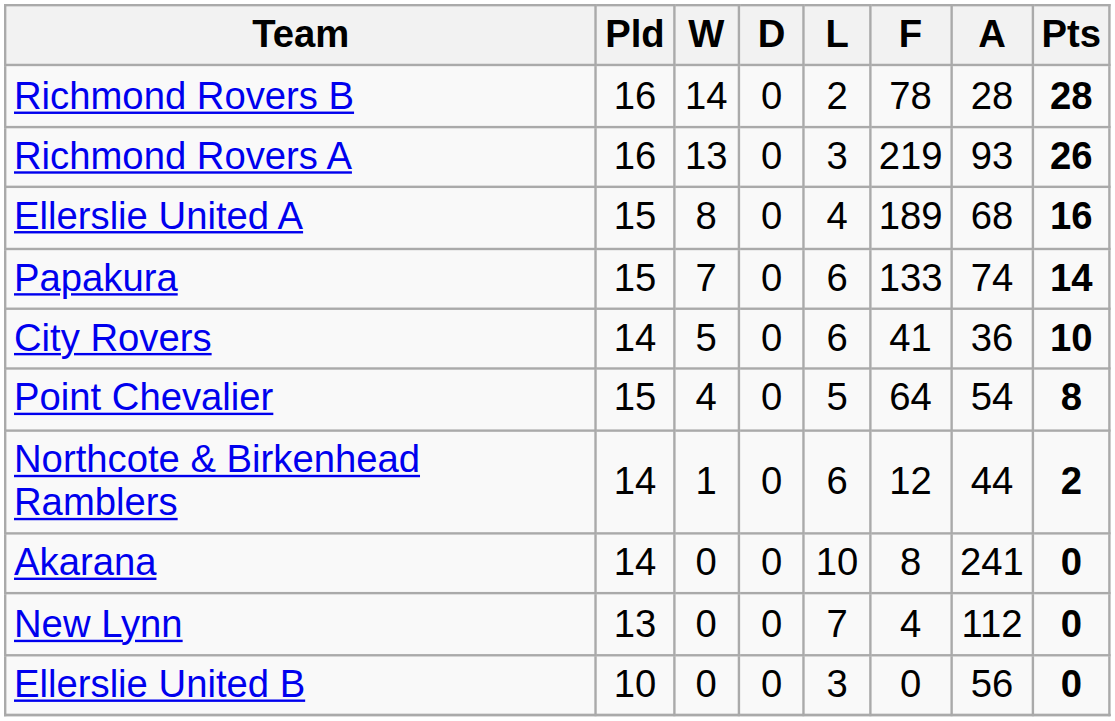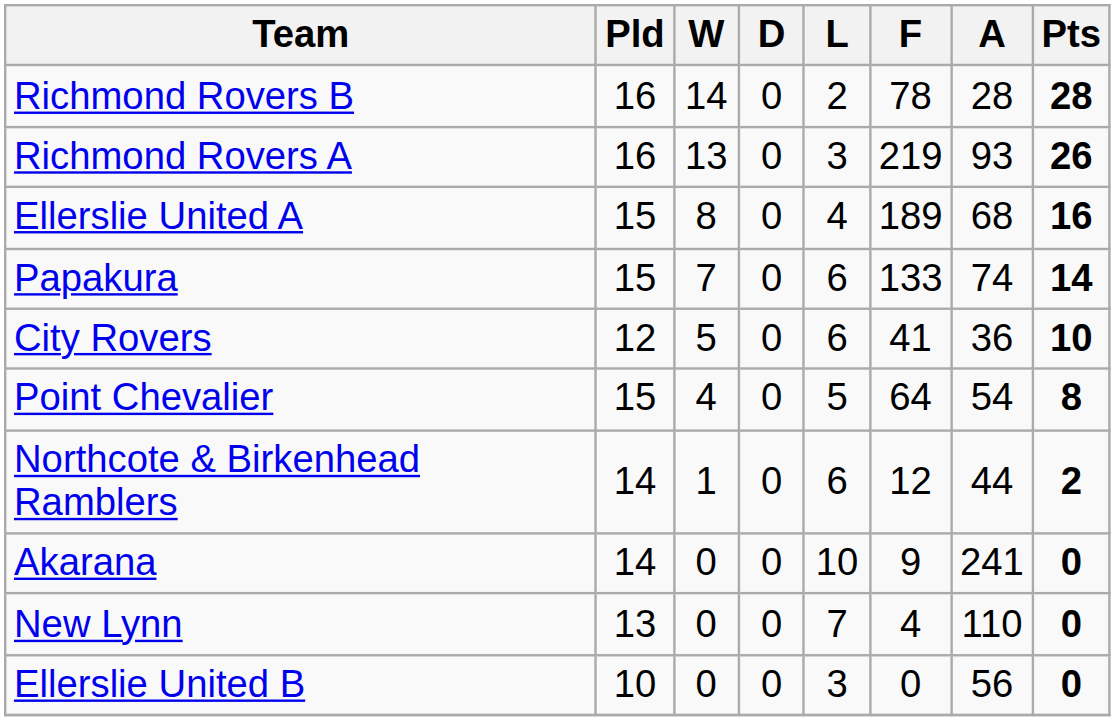 <table class="wikitable" style="text-align:center;">
 <tr>
 <th width=240>Team</th>
 <th width=20 abbr="Played">Pld</th>
 <th width=20 abbr="Won">W</th>
 <th width=20 abbr="Drawn">D</th>
 <th width=20 abbr="Lost">L</th>
 <th width=20 abbr="For">F</th>
 <th width=20 abbr="Against">A</th>
 <th width=20 abbr="Points">Pts</th>
 </tr>
 <tr>
 <td style="text-align:left;"><a href='#'>Richmond Rovers B</a></td>
 <td>16</td>
 <td>14</td>
 <td>0</td>
 <td>2</td>
 <td>78</td>
 <td>28</td>
 <td><strong>28</strong></td>
 </tr>
 <tr>
 <td style="text-align:left;"><a href='#'>Richmond Rovers A</a></td>
 <td>16</td>
 <td>13</td>
 <td>0</td>
 <td>3</td>
 <td>219</td>
 <td>93</td>
 <td><strong>26</strong></td>
 </tr>
 <tr>
 <td style="text-align:left;"><a href='#'>Ellerslie United A</a></td>
 <td>15</td>
 <td>8</td>
 <td>0</td>
 <td>4</td>
 <td>189</td>
 <td>68</td>
 <td><strong>16</strong></td>
 </tr>
 <tr>
 <td style="text-align:left;"><a href='#'>Papakura</a></td>
 <td>15</td>
 <td>7</td>
 <td>0</td>
 <td>6</td>
 <td>133</td>
 <td>74</td>
 <td><strong>14</strong></td>
 </tr>
 <tr>
 <td style="text-align:left;"><a href='#'>City Rovers</a></td>
-<td>14</td>
+<td>12</td>
 <td>5</td>
 <td>0</td>
 <td>6</td>
 <td>41</td>
 <td>36</td>
 <td><strong>10</strong></td>
 </tr>
 <tr>
 <td style="text-align:left;"><a href='#'>Point Chevalier</a></td>
 <td>15</td>
 <td>4</td>
 <td>0</td>
 <td>5</td>
 <td>64</td>
 <td>54</td>
 <td><strong>8</strong></td>
 </tr>
 <tr>
 <td style="text-align:left;"><a href='#'>Northcote & Birkenhead Ramblers</a></td>
 <td>14</td>
 <td>1</td>
 <td>0</td>
 <td>6</td>
 <td>12</td>
 <td>44</td>
 <td><strong>2</strong></td>
 </tr>
 <tr>
 <td style="text-align:left;"><a href='#'>Akarana</a></td>
 <td>14</td>
 <td>0</td>
 <td>0</td>
 <td>10</td>
-<td>8</td>
+<td>9</td>
 <td>241</td>
 <td><strong>0</strong></td>
 </tr>
 <tr>
 <td style="text-align:left;"><a href='#'>New Lynn</a></td>
 <td>13</td>
 <td>0</td>
 <td>0</td>
 <td>7</td>
 <td>4</td>
-<td>112</td>
+<td>110</td>
 <td><strong>0</strong></td>
 </tr>
 <tr>
 <td style="text-align:left;"><a href='#'>Ellerslie United B</a></td>
 <td>10</td>
 <td>0</td>
 <td>0</td>
 <td>3</td>
 <td>0</td>
 <td>56</td>
 <td><strong>0</strong></td>
 </tr>
 <tr>
 </tr>
 </table>
